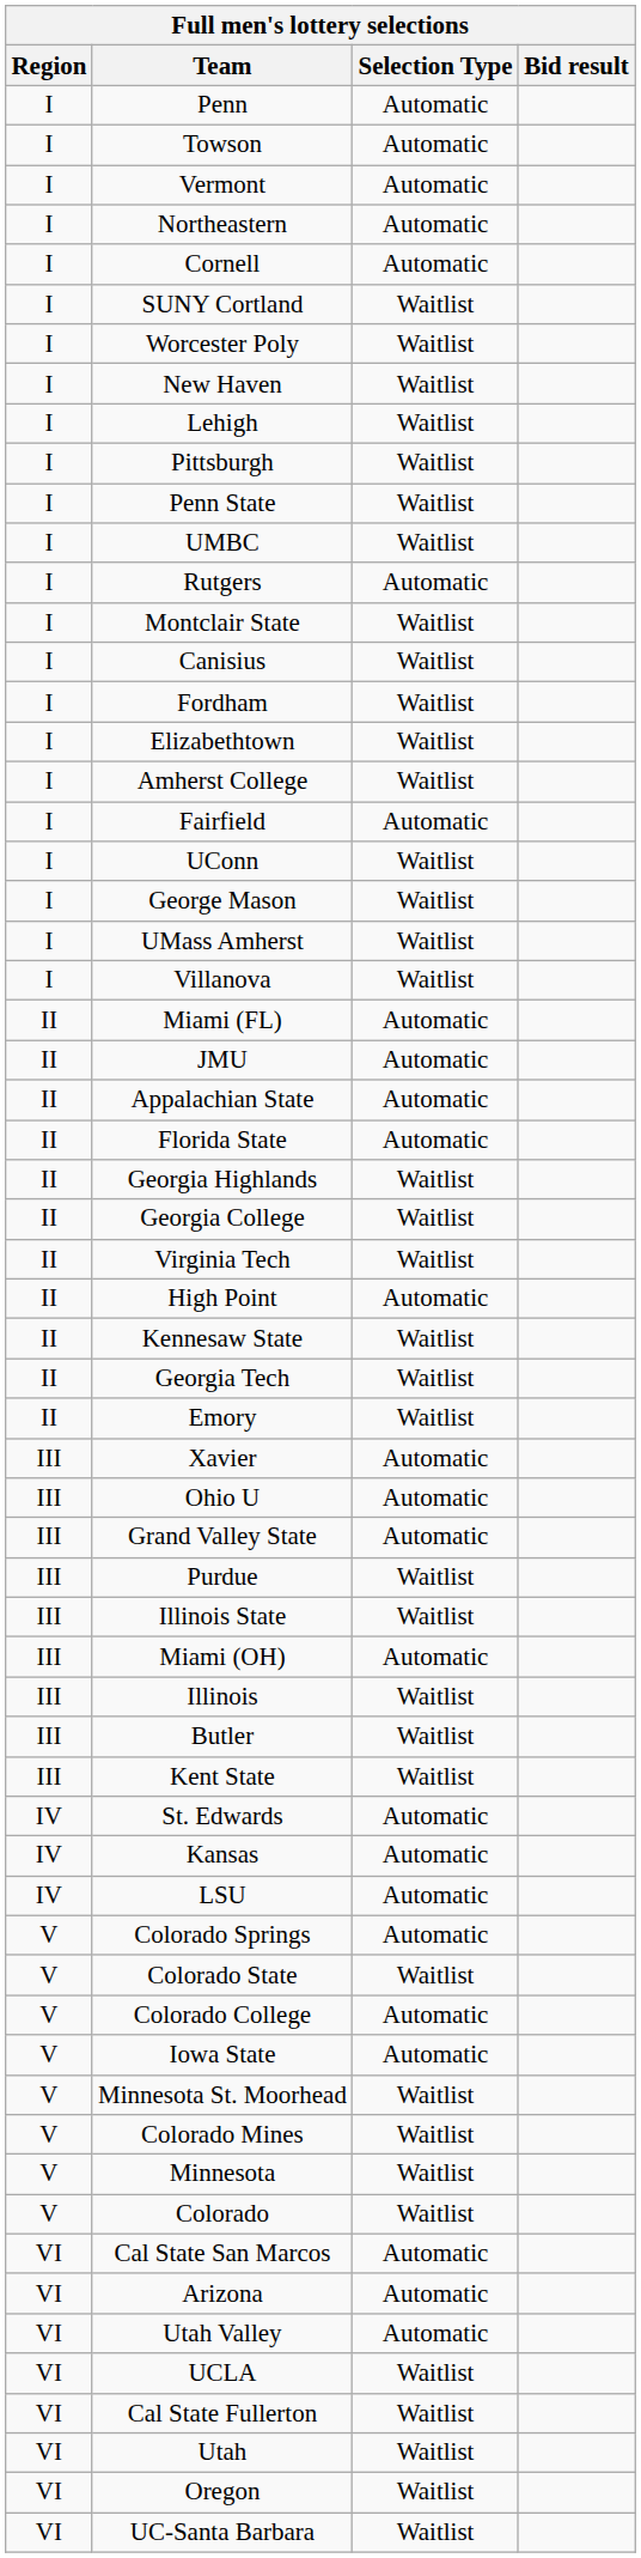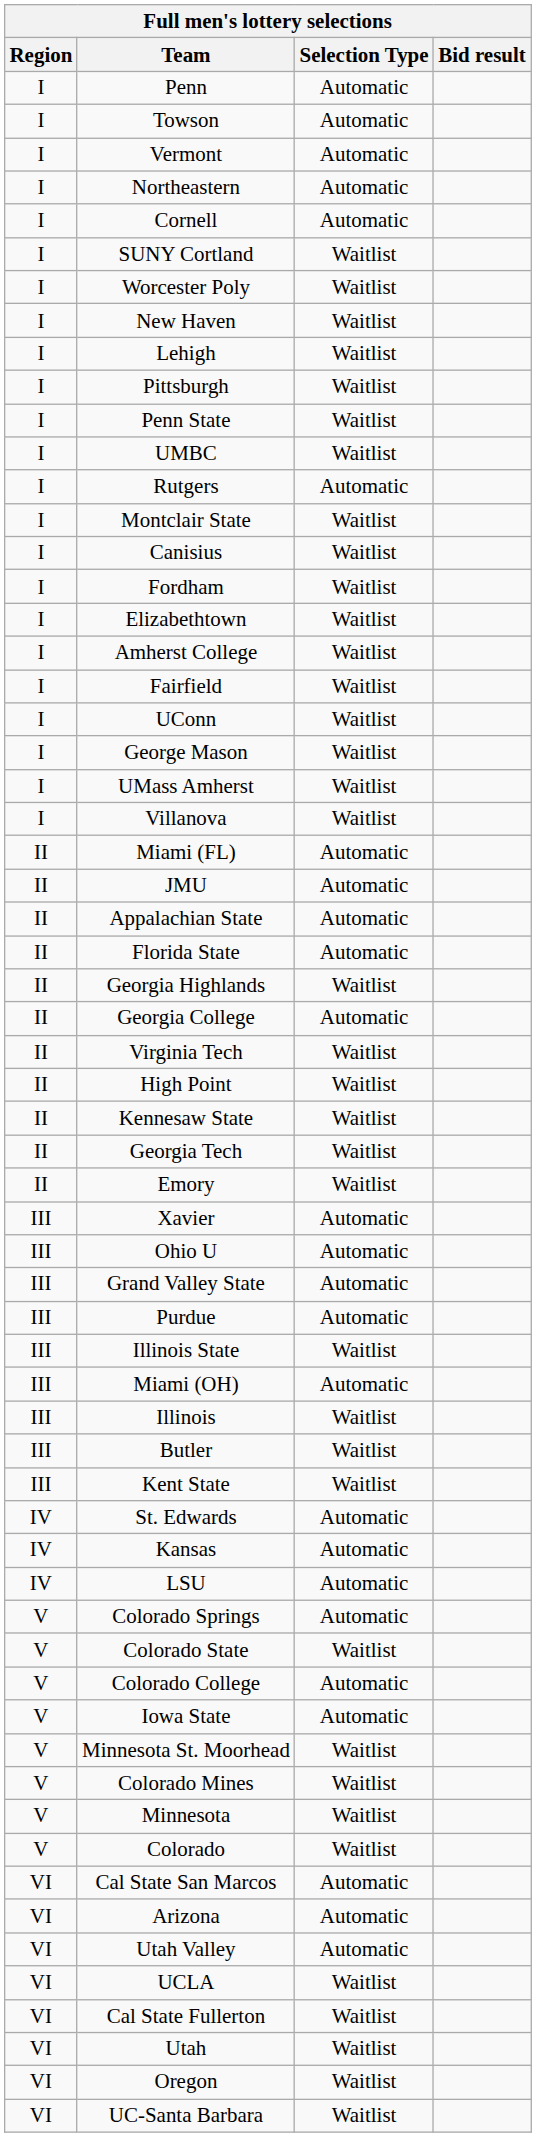 <table class="wikitable sortable mw-collapsible mw-collapsed" style="text-align:center">
 <tr>
 <th colspan="4">Full men's lottery selections</th>
 </tr>
 <tr>
 <th>Region</th>
 <th>Team</th>
 <th>Selection Type</th>
 <th>Bid result</th>
 </tr>
 <tr>
 <td>I</td>
 <td>Penn</td>
 <td>Automatic</td>
 <td></td>
 </tr>
 <tr>
 <td>I</td>
 <td>Towson</td>
 <td>Automatic</td>
 <td></td>
 </tr>
 <tr>
 <td>I</td>
 <td>Vermont</td>
 <td>Automatic</td>
 <td></td>
 </tr>
 <tr>
 <td>I</td>
 <td>Northeastern</td>
 <td>Automatic</td>
 <td></td>
 </tr>
 <tr>
 <td>I</td>
 <td>Cornell</td>
 <td>Automatic</td>
 <td></td>
 </tr>
 <tr>
 <td>I</td>
 <td>SUNY Cortland</td>
 <td>Waitlist</td>
 <td></td>
 </tr>
 <tr>
 <td>I</td>
 <td>Worcester Poly</td>
 <td>Waitlist</td>
 <td></td>
 </tr>
 <tr>
 <td>I</td>
 <td>New Haven</td>
 <td>Waitlist</td>
 <td></td>
 </tr>
 <tr>
 <td>I</td>
 <td>Lehigh</td>
 <td>Waitlist</td>
 <td></td>
 </tr>
 <tr>
 <td>I</td>
 <td>Pittsburgh</td>
 <td>Waitlist</td>
 <td></td>
 </tr>
 <tr>
 <td>I</td>
 <td>Penn State</td>
 <td>Waitlist</td>
 <td></td>
 </tr>
 <tr>
 <td>I</td>
 <td>UMBC</td>
 <td>Waitlist</td>
 <td></td>
 </tr>
 <tr>
 <td>I</td>
 <td>Rutgers</td>
 <td>Automatic</td>
 <td></td>
 </tr>
 <tr>
 <td>I</td>
 <td>Montclair State</td>
 <td>Waitlist</td>
 <td></td>
 </tr>
 <tr>
 <td>I</td>
 <td>Canisius</td>
 <td>Waitlist</td>
 <td></td>
 </tr>
 <tr>
 <td>I</td>
 <td>Fordham</td>
 <td>Waitlist</td>
 <td></td>
 </tr>
 <tr>
 <td>I</td>
 <td>Elizabethtown</td>
 <td>Waitlist</td>
 <td></td>
 </tr>
 <tr>
 <td>I</td>
 <td>Amherst College</td>
 <td>Waitlist</td>
 <td></td>
 </tr>
 <tr>
 <td>I</td>
 <td>Fairfield</td>
-<td>Automatic</td>
+<td>Waitlist</td>
 <td></td>
 </tr>
 <tr>
 <td>I</td>
 <td>UConn</td>
 <td>Waitlist</td>
 <td></td>
 </tr>
 <tr>
 <td>I</td>
 <td>George Mason</td>
 <td>Waitlist</td>
 <td></td>
 </tr>
 <tr>
 <td>I</td>
 <td>UMass Amherst</td>
 <td>Waitlist</td>
 <td></td>
 </tr>
 <tr>
 <td>I</td>
 <td>Villanova</td>
 <td>Waitlist</td>
 <td></td>
 </tr>
 <tr>
 <td>II</td>
 <td>Miami (FL)</td>
 <td>Automatic</td>
 <td></td>
 </tr>
 <tr>
 <td>II</td>
 <td>JMU</td>
 <td>Automatic</td>
 <td></td>
 </tr>
 <tr>
 <td>II</td>
 <td>Appalachian State</td>
 <td>Automatic</td>
 <td></td>
 </tr>
 <tr>
 <td>II</td>
 <td>Florida State</td>
 <td>Automatic</td>
 <td></td>
 </tr>
 <tr>
 <td>II</td>
 <td>Georgia Highlands</td>
 <td>Waitlist</td>
 <td></td>
 </tr>
 <tr>
 <td>II</td>
 <td>Georgia College</td>
-<td>Waitlist</td>
+<td>Automatic</td>
 <td></td>
 </tr>
 <tr>
 <td>II</td>
 <td>Virginia Tech</td>
 <td>Waitlist</td>
 <td></td>
 </tr>
 <tr>
 <td>II</td>
 <td>High Point</td>
-<td>Automatic</td>
+<td>Waitlist</td>
 <td></td>
 </tr>
 <tr>
 <td>II</td>
 <td>Kennesaw State</td>
 <td>Waitlist</td>
 <td></td>
 </tr>
 <tr>
 <td>II</td>
 <td>Georgia Tech</td>
 <td>Waitlist</td>
 <td></td>
 </tr>
 <tr>
 <td>II</td>
 <td>Emory</td>
 <td>Waitlist</td>
 <td></td>
 </tr>
 <tr>
 <td>III</td>
 <td>Xavier</td>
 <td>Automatic</td>
 <td></td>
 </tr>
 <tr>
 <td>III</td>
 <td>Ohio U</td>
 <td>Automatic</td>
 <td></td>
 </tr>
 <tr>
 <td>III</td>
 <td>Grand Valley State</td>
 <td>Automatic</td>
 <td></td>
 </tr>
 <tr>
 <td>III</td>
 <td>Purdue</td>
-<td>Waitlist</td>
+<td>Automatic</td>
 <td></td>
 </tr>
 <tr>
 <td>III</td>
 <td>Illinois State</td>
 <td>Waitlist</td>
 <td></td>
 </tr>
 <tr>
 <td>III</td>
 <td>Miami (OH)</td>
 <td>Automatic</td>
 <td></td>
 </tr>
 <tr>
 <td>III</td>
 <td>Illinois</td>
 <td>Waitlist</td>
 <td></td>
 </tr>
 <tr>
 <td>III</td>
 <td>Butler</td>
 <td>Waitlist</td>
 <td></td>
 </tr>
 <tr>
 <td>III</td>
 <td>Kent State</td>
 <td>Waitlist</td>
 <td></td>
 </tr>
 <tr>
 <td>IV</td>
 <td>St. Edwards</td>
 <td>Automatic</td>
 <td></td>
 </tr>
 <tr>
 <td>IV</td>
 <td>Kansas</td>
 <td>Automatic</td>
 <td></td>
 </tr>
 <tr>
 <td>IV</td>
 <td>LSU</td>
 <td>Automatic</td>
 <td></td>
 </tr>
 <tr>
 <td>V</td>
 <td>Colorado Springs</td>
 <td>Automatic</td>
 <td></td>
 </tr>
 <tr>
 <td>V</td>
 <td>Colorado State</td>
 <td>Waitlist</td>
 <td></td>
 </tr>
 <tr>
 <td>V</td>
 <td>Colorado College</td>
 <td>Automatic</td>
 <td></td>
 </tr>
 <tr>
 <td>V</td>
 <td>Iowa State</td>
 <td>Automatic</td>
 <td></td>
 </tr>
 <tr>
 <td>V</td>
 <td>Minnesota St. Moorhead</td>
 <td>Waitlist</td>
 <td></td>
 </tr>
 <tr>
 <td>V</td>
 <td>Colorado Mines</td>
 <td>Waitlist</td>
 <td></td>
 </tr>
 <tr>
 <td>V</td>
 <td>Minnesota</td>
 <td>Waitlist</td>
 <td></td>
 </tr>
 <tr>
 <td>V</td>
 <td>Colorado</td>
 <td>Waitlist</td>
 <td></td>
 </tr>
 <tr>
 <td>VI</td>
 <td>Cal State San Marcos</td>
 <td>Automatic</td>
 <td></td>
 </tr>
 <tr>
 <td>VI</td>
 <td>Arizona</td>
 <td>Automatic</td>
 <td></td>
 </tr>
 <tr>
 <td>VI</td>
 <td>Utah Valley</td>
 <td>Automatic</td>
 <td></td>
 </tr>
 <tr>
 <td>VI</td>
 <td>UCLA</td>
 <td>Waitlist</td>
 <td></td>
 </tr>
 <tr>
 <td>VI</td>
 <td>Cal State Fullerton</td>
 <td>Waitlist</td>
 <td></td>
 </tr>
 <tr>
 <td>VI</td>
 <td>Utah</td>
 <td>Waitlist</td>
 <td></td>
 </tr>
 <tr>
 <td>VI</td>
 <td>Oregon</td>
 <td>Waitlist</td>
 <td></td>
 </tr>
 <tr>
 <td>VI</td>
 <td>UC-Santa Barbara</td>
 <td>Waitlist</td>
 <td></td>
 </tr>
 </table>
